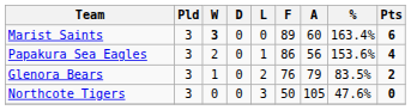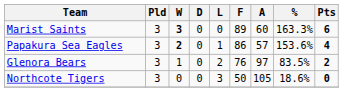 <table class="wikitable" style="text-align:center;">
 <tr>
 <th width=175>Team</th>
 <th width=20 abbr="Played">Pld</th>
 <th width=20 abbr="Won">W</th>
 <th width=20 abbr="Drawn">D</th>
 <th width=20 abbr="Lost">L</th>
 <th width=20 abbr="For">F</th>
 <th width=20 abbr="Against">A</th>
 <th width=20 abbr="Points">%</th>
 <th width=20 abbr="Points">Pts</th>
 </tr>
 <tr>
 <td style="text-align:left;"><a href='#'>Marist Saints</a></td>
 <td>3</td>
 <td><strong>3</strong></td>
 <td>0</td>
 <td>0</td>
 <td>89</td>
 <td>60</td>
-<td>163.4%</td>
+<td>163.3%</td>
 <td><strong>6</strong></td>
 </tr>
 <tr>
 <td style="text-align:left;"><a href='#'>Papakura Sea Eagles</a></td>
 <td>3</td>
-<td>2</td>
+<td><strong>2</strong></td>
 <td>0</td>
 <td>1</td>
 <td>86</td>
-<td>56</td>
+<td>57</td>
 <td>153.6%</td>
 <td><strong>4</strong></td>
 </tr>
 <tr>
 <td style="text-align:left;"><a href='#'>Glenora Bears</a></td>
 <td>3</td>
 <td>1</td>
 <td>0</td>
 <td>2</td>
 <td>76</td>
-<td>79</td>
+<td>97</td>
 <td>83.5%</td>
 <td><strong>2</strong></td>
 </tr>
 <tr>
 <td style="text-align:left;"><a href='#'>Northcote Tigers</a></td>
 <td>3</td>
 <td>0</td>
 <td>0</td>
 <td>3</td>
 <td>50</td>
 <td>105</td>
-<td>47.6%</td>
+<td>18.6%</td>
 <td><strong>0</strong></td>
 </tr>
 <tr>
 </tr>
 </table>
